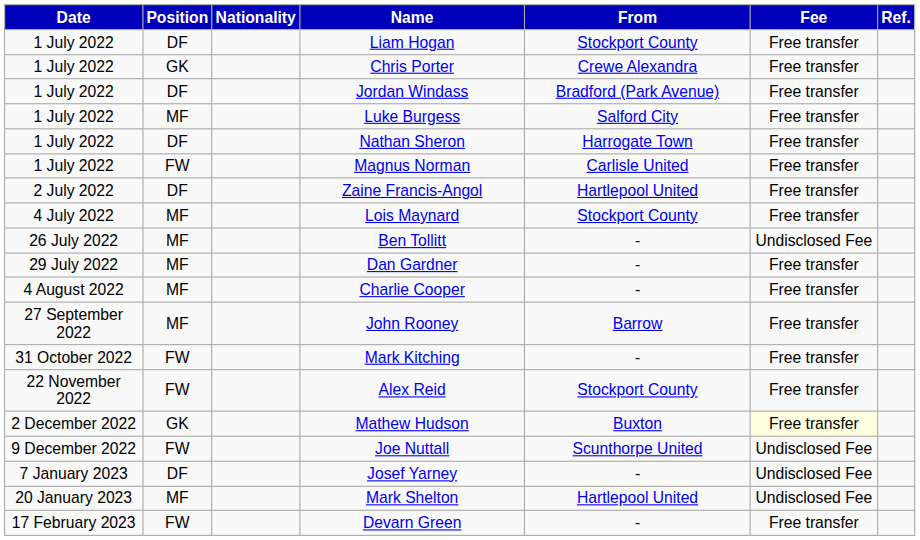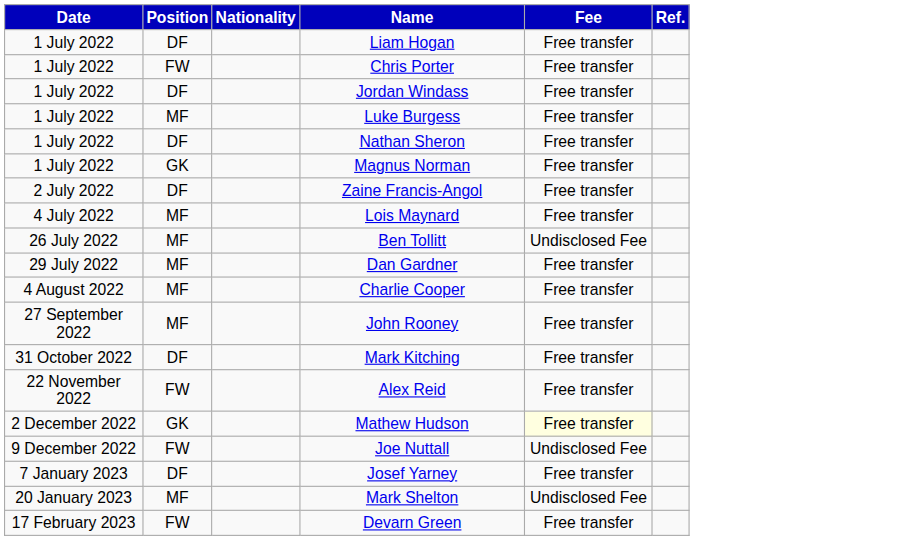 <table class="wikitable"  style="text-align:center; font-size:90%; ">
 <tr>
 <th style="background:#0000BB;color:#fff; width:120px;">Date</th>
 <th style="background:#0000BB;color:#fff; width:50px;">Position</th>
 <th style="background:#0000BB;color:#fff; width:50px;">Nationality</th>
 <th style="background:#0000BB;color:#fff; width:200px;">Name</th>
-<th style="background:#0000BB;color:#fff; width:200px;">From</th>
 <th style="background:#0000BB;color:#fff; width:110px;">Fee</th>
 <th style="background:#0000BB;color:#fff; width:25px;">Ref.</th>
 </tr>
 <tr>
 <td>1 July 2022</td>
 <td>DF</td>
 <td></td>
 <td><a href='#'>Liam Hogan</a></td>
-<td> <a href='#'>Stockport County</a></td>
 <td>Free transfer</td>
 <td></td>
 </tr>
 <tr>
 <td>1 July 2022</td>
-<td>GK</td>
+<td>FW</td>
 <td></td>
 <td><a href='#'>Chris Porter</a></td>
-<td> <a href='#'>Crewe Alexandra</a></td>
 <td>Free transfer</td>
 <td></td>
 </tr>
 <tr>
 <td>1 July 2022</td>
 <td>DF</td>
 <td></td>
 <td><a href='#'>Jordan Windass</a></td>
-<td> <a href='#'>Bradford (Park Avenue)</a></td>
 <td>Free transfer</td>
 <td></td>
 </tr>
 <tr>
 <td>1 July 2022</td>
 <td>MF</td>
 <td></td>
 <td><a href='#'>Luke Burgess</a></td>
-<td> <a href='#'>Salford City</a></td>
 <td>Free transfer</td>
 <td></td>
 </tr>
 <tr>
 <td>1 July 2022</td>
 <td>DF</td>
 <td></td>
 <td><a href='#'>Nathan Sheron</a></td>
-<td> <a href='#'>Harrogate Town</a></td>
 <td>Free transfer</td>
 <td></td>
 </tr>
 <tr>
 <td>1 July 2022</td>
-<td>FW</td>
+<td>GK</td>
 <td></td>
 <td><a href='#'>Magnus Norman</a></td>
-<td> <a href='#'>Carlisle United</a></td>
 <td>Free transfer</td>
 <td></td>
 </tr>
 <tr>
 <td>2 July 2022</td>
 <td>DF</td>
 <td></td>
 <td><a href='#'>Zaine Francis-Angol</a></td>
-<td> <a href='#'>Hartlepool United</a></td>
 <td>Free transfer</td>
 <td></td>
 </tr>
 <tr>
 <td>4 July 2022</td>
 <td>MF</td>
 <td></td>
 <td><a href='#'>Lois Maynard</a></td>
-<td> <a href='#'>Stockport County</a></td>
 <td>Free transfer</td>
 <td></td>
 </tr>
 <tr>
 <td>26 July 2022</td>
 <td>MF</td>
 <td></td>
 <td><a href='#'>Ben Tollitt</a></td>
-<td>-</td>
 <td>Undisclosed Fee</td>
 <td></td>
 </tr>
 <tr>
 <td>29 July 2022</td>
 <td>MF</td>
 <td></td>
 <td><a href='#'>Dan Gardner</a></td>
-<td>-</td>
 <td>Free transfer</td>
 <td></td>
 </tr>
 <tr>
 <td>4 August 2022</td>
 <td>MF</td>
 <td></td>
 <td><a href='#'>Charlie Cooper</a></td>
-<td>-</td>
 <td>Free transfer</td>
 <td></td>
 </tr>
 <tr>
 <td>27 September 2022</td>
 <td>MF</td>
 <td></td>
 <td><a href='#'>John Rooney</a></td>
-<td> <a href='#'>Barrow</a></td>
 <td>Free transfer</td>
 <td></td>
 </tr>
 <tr>
 <td>31 October 2022</td>
-<td>FW</td>
+<td>DF</td>
 <td></td>
 <td><a href='#'>Mark Kitching</a></td>
-<td>-</td>
 <td>Free transfer</td>
 <td></td>
 </tr>
 <tr>
 <td>22 November 2022</td>
 <td>FW</td>
 <td></td>
 <td><a href='#'>Alex Reid</a></td>
-<td> <a href='#'>Stockport County</a></td>
 <td>Free transfer</td>
 <td></td>
 </tr>
 <tr>
 <td>2 December 2022</td>
 <td>GK</td>
 <td></td>
 <td><a href='#'>Mathew Hudson</a></td>
-<td> <a href='#'>Buxton</a></td>
 <td style="background: lightyellow;">Free transfer</td>
 <td></td>
 </tr>
 <tr>
 <td>9 December 2022</td>
 <td>FW</td>
 <td></td>
 <td><a href='#'>Joe Nuttall</a></td>
-<td> <a href='#'>Scunthorpe United</a></td>
 <td>Undisclosed Fee</td>
 <td></td>
 </tr>
 <tr>
 <td>7 January 2023</td>
 <td>DF</td>
 <td></td>
 <td><a href='#'>Josef Yarney</a></td>
-<td>-</td>
-<td>Undisclosed Fee</td>
+<td>Free transfer</td>
 <td></td>
 </tr>
 <tr>
 <td>20 January 2023</td>
 <td>MF</td>
 <td></td>
 <td><a href='#'>Mark Shelton</a></td>
-<td> <a href='#'>Hartlepool United</a></td>
 <td>Undisclosed Fee</td>
 <td></td>
 </tr>
 <tr>
 <td>17 February 2023</td>
 <td>FW</td>
 <td></td>
 <td><a href='#'>Devarn Green</a></td>
-<td>-</td>
 <td>Free transfer</td>
 <td></td>
 </tr>
 </table>
